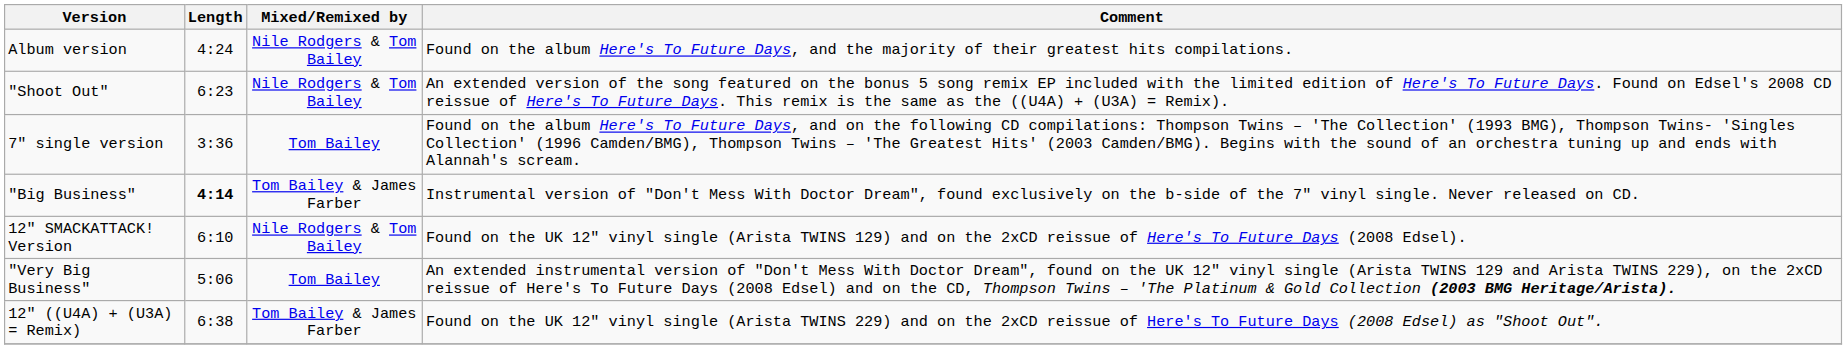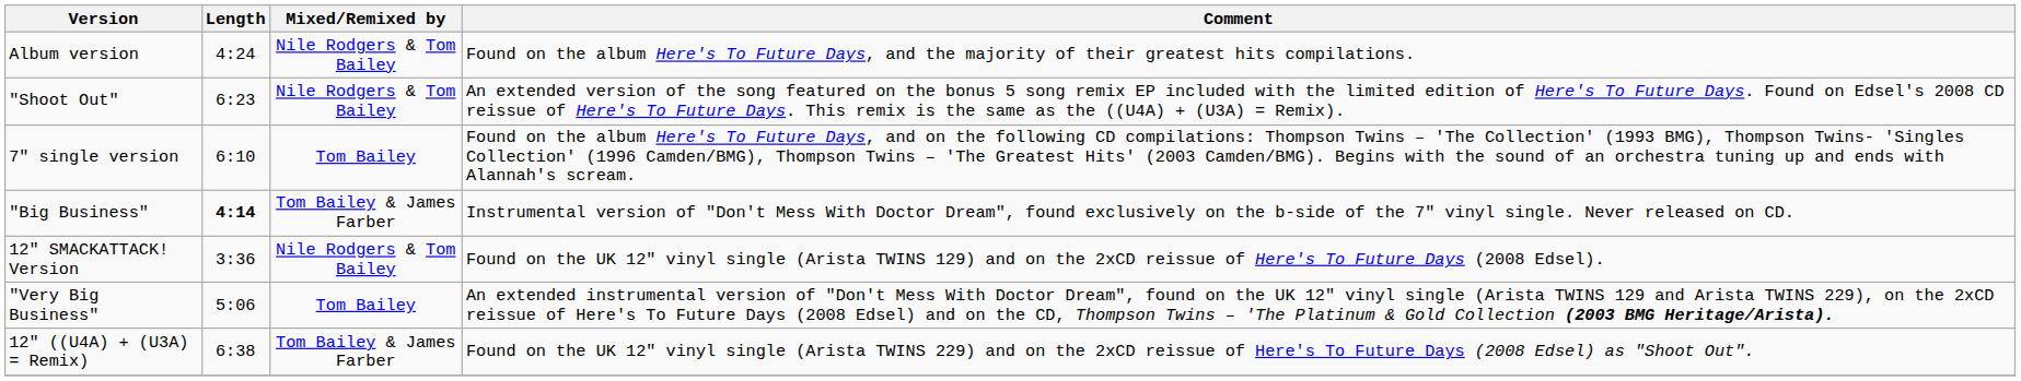 <table class="wikitable">
 <tr>
 <th>Version</th>
 <th>Length</th>
 <th>Mixed/Remixed by</th>
 <th>Comment</th>
 </tr>
 <tr>
 <td>Album version</td>
 <td align=center>4:24</td>
 <td align=center><a href='#'>Nile Rodgers</a> & <a href='#'>Tom Bailey</a></td>
 <td>Found on the album <em><a href='#'>Here's To Future Days</a></em>, and the majority of their greatest hits compilations.</td>
 </tr>
 <tr>
 <td>"Shoot Out"</td>
 <td align=center>6:23</td>
 <td align=center><a href='#'>Nile Rodgers</a> & <a href='#'>Tom Bailey</a></td>
 <td>An extended version of the song featured on the bonus 5 song remix EP included with the limited edition of <em><a href='#'>Here's To Future Days</a></em>. Found on Edsel's 2008 CD reissue of <em><a href='#'>Here's To Future Days</a></em>. This remix is the same as the ((U4A) + (U3A) = Remix).</td>
 </tr>
 <tr>
 <td>7" single version</td>
-<td align=center>3:36</td>
+<td align=center>6:10</td>
 <td align=center><a href='#'>Tom Bailey</a></td>
 <td>Found on the album <em><a href='#'>Here's To Future Days</a></em>, and on the following CD compilations: Thompson Twins – 'The Collection' (1993 BMG), Thompson Twins- 'Singles Collection' (1996 Camden/BMG), Thompson Twins – 'The Greatest Hits' (2003 Camden/BMG). Begins with the sound of an orchestra tuning up and ends with Alannah's scream.</td>
 </tr>
 <tr>
 <td>"Big Business"</td>
 <td align=center><strong>4:14</strong></td>
 <td align=center><a href='#'>Tom Bailey</a> & James Farber</td>
 <td>Instrumental version of "Don't Mess With Doctor Dream", found exclusively on the b-side of the 7" vinyl single. Never released on CD.</td>
 </tr>
 <tr>
 <td>12" SMACKATTACK! Version</td>
-<td align=center>6:10</td>
+<td align=center>3:36</td>
 <td align=center><a href='#'>Nile Rodgers</a> & <a href='#'>Tom Bailey</a></td>
 <td>Found on the UK 12" vinyl single (Arista TWINS 129) and on the 2xCD reissue of <em><a href='#'>Here's To Future Days</a></em> (2008 Edsel).</td>
 </tr>
 <tr>
 <td>"Very Big Business"</td>
 <td align=center>5:06</td>
 <td align=center><a href='#'>Tom Bailey</a></td>
 <td>An extended instrumental version of "Don't Mess With Doctor Dream", found on the UK 12" vinyl single (Arista TWINS 129 and Arista TWINS 229), on the 2xCD reissue of Here's To Future Days (2008 Edsel) and on the CD, <em>Thompson Twins – 'The Platinum & Gold Collection<strong> (2003 BMG Heritage/Arista).</td>
 </tr>
 <tr>
 <td>12" ((U4A) + (U3A) = Remix)</td>
 <td align=center>6:38</td>
 <td align=center><a href='#'>Tom Bailey</a> & James Farber</td>
 <td>Found on the UK 12" vinyl single (Arista TWINS 229) and on the 2xCD reissue of </em><a href='#'>Here's To Future Days</a><em> (2008 Edsel) as "Shoot Out".</td>
 </tr>
 <tr>
 </tr>
 </table>
